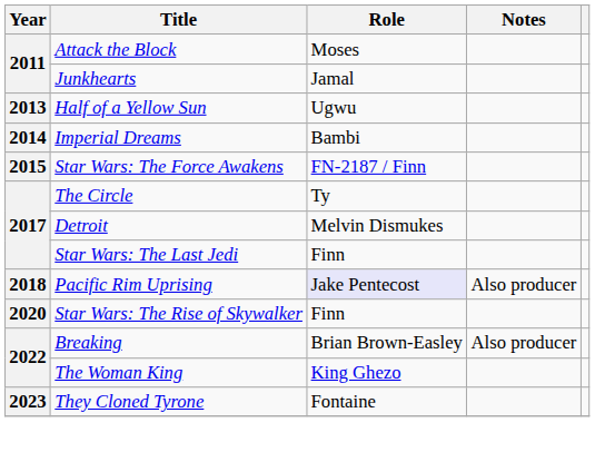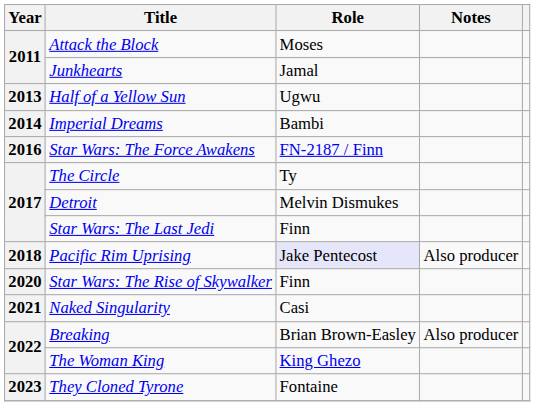 <table class="wikitable plainrowheaders sortable">
 <tr>
 <th scope="col">Year</th>
 <th scope="col">Title</th>
 <th scope="col">Role</th>
 <th scope="col" class="unsortable">Notes</th>
 <th scope="col" class="unsortable"></th>
 </tr>
 <tr Í>
 <th scope="row" rowspan="2">2011</th>
 <td><em><a href='#'>Attack the Block</a></em></td>
 <td>Moses</td>
 <td></td>
 <td></td>
 </tr>
 <tr>
 <td><em><a href='#'>Junkhearts</a></em></td>
 <td>Jamal</td>
 <td></td>
 <td></td>
 </tr>
 <tr>
 <th scope="row">2013</th>
 <td><em><a href='#'>Half of a Yellow Sun</a></em></td>
 <td>Ugwu</td>
 <td></td>
 <td></td>
 </tr>
 <tr>
 <th scope="row">2014</th>
 <td><em><a href='#'>Imperial Dreams</a></em></td>
 <td>Bambi</td>
 <td></td>
 <td></td>
 </tr>
 <tr>
-<th scope="row">2015</th>
+<th scope="row">2016</th>
 <td><em><a href='#'>Star Wars: The Force Awakens</a></em></td>
 <td><a href='#'>FN-2187 / Finn</a></td>
 <td></td>
 <td></td>
 </tr>
 <tr>
 <th scope="row" rowspan="3">2017</th>
 <td><em><a href='#'>The Circle</a></em></td>
 <td>Ty</td>
 <td></td>
 <td></td>
 </tr>
 <tr>
 <td><em><a href='#'>Detroit</a></em></td>
 <td>Melvin Dismukes</td>
 <td></td>
 <td></td>
 </tr>
 <tr>
 <td><em><a href='#'>Star Wars: The Last Jedi</a></em></td>
 <td>Finn</td>
 <td></td>
 <td></td>
 </tr>
 <tr>
 <th scope="row">2018</th>
 <td><em><a href='#'>Pacific Rim Uprising</a></em></td>
 <td style="background: lavender;">Jake Pentecost</td>
 <td>Also producer</td>
 <td></td>
 </tr>
 <tr>
 <th scope="row">2020</th>
 <td><em><a href='#'>Star Wars: The Rise of Skywalker</a></em></td>
 <td>Finn</td>
 <td></td>
 <td></td>
 </tr>
 <tr>
+<th scope="row">2021</th>
+<td><em><a href='#'>Naked Singularity</a></em></td>
+<td>Casi</td>
+<td></td>
+<td></td>
+</tr>
+<tr>
 <th scope="row" rowspan="2">2022</th>
 <td><em><a href='#'>Breaking</a></em></td>
 <td>Brian Brown-Easley</td>
 <td>Also producer</td>
 <td></td>
 </tr>
 <tr>
 <td><em><a href='#'>The Woman King</a></em></td>
 <td><a href='#'>King Ghezo</a></td>
 <td></td>
 <td></td>
 </tr>
 <tr>
 <th scope="row">2023</th>
 <td><em><a href='#'>They Cloned Tyrone</a></em></td>
 <td>Fontaine</td>
 <td></td>
 <td></td>
 </tr>
 <tr>
 </tr>
 </table>
